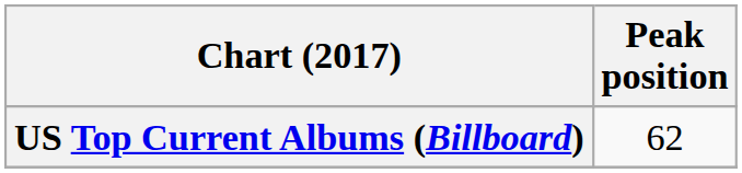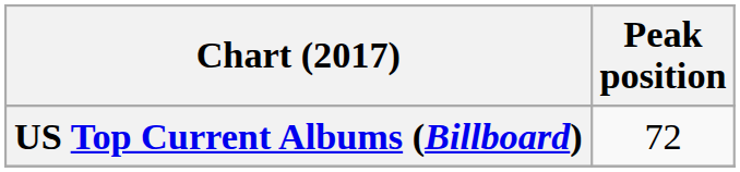 <table class="wikitable sortable plainrowheaders">
 <tr>
 <th>Chart (2017)</th>
 <th>Peak<br>position</th>
 </tr>
 <tr>
 </tr>
 <tr>
 <th scope="row">US <a href='#'>Top Current Albums</a> (<em><a href='#'>Billboard</a></em>)</th>
-<td align=center>62</td>
+<td align=center>72</td>
 </tr>
 <tr>
 </tr>
 <tr>
 </tr>
 <tr>
 </tr>
 </table>
